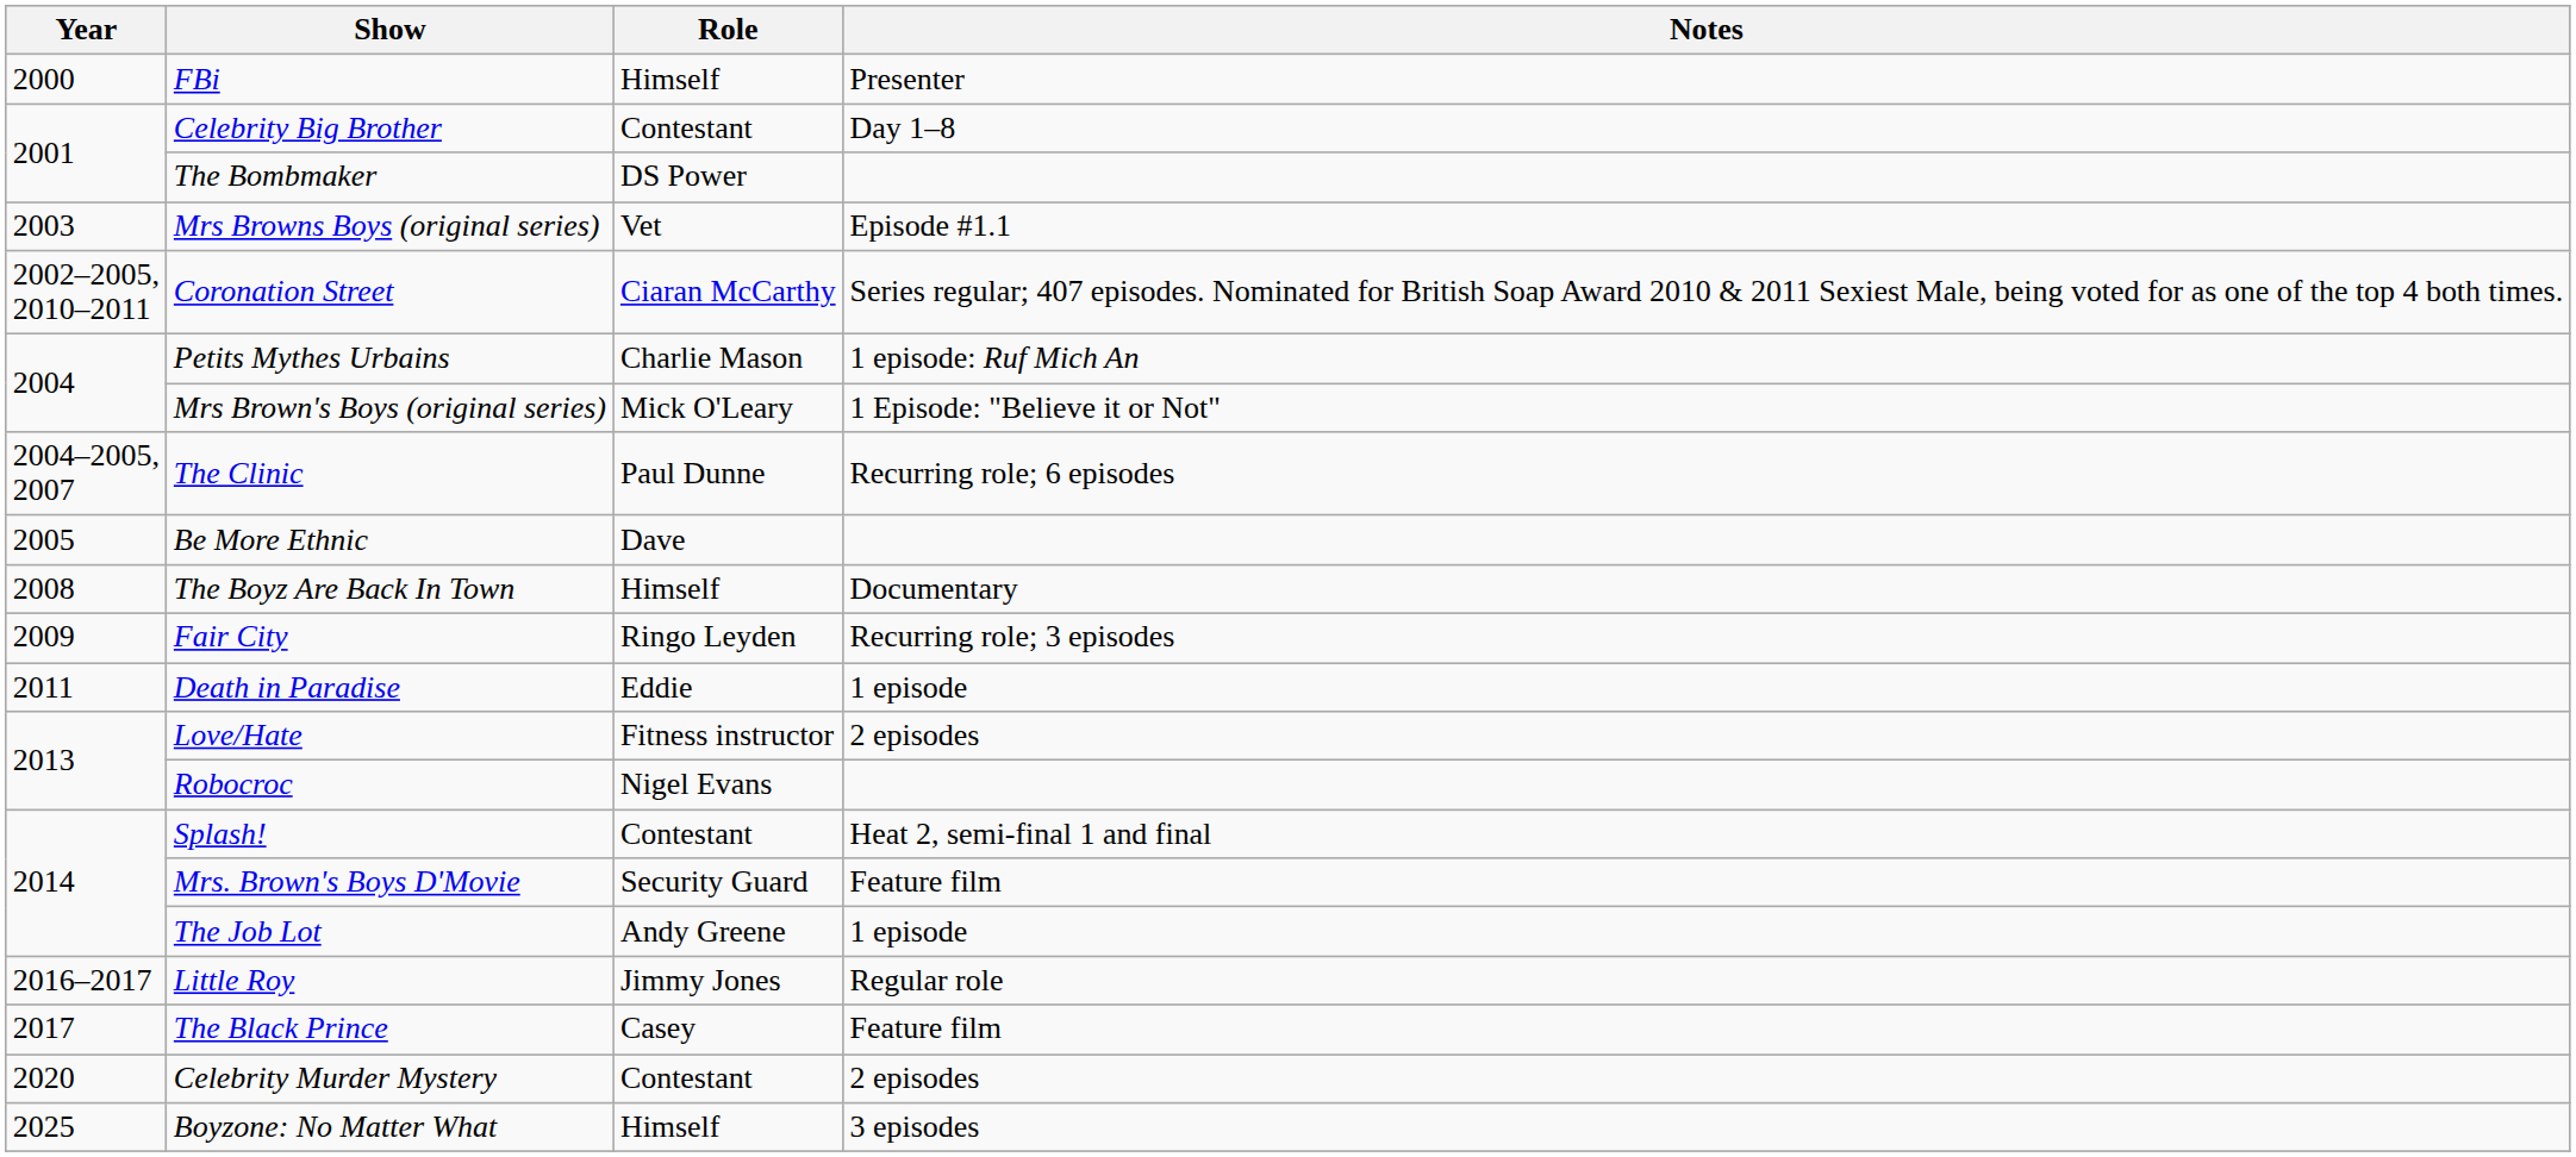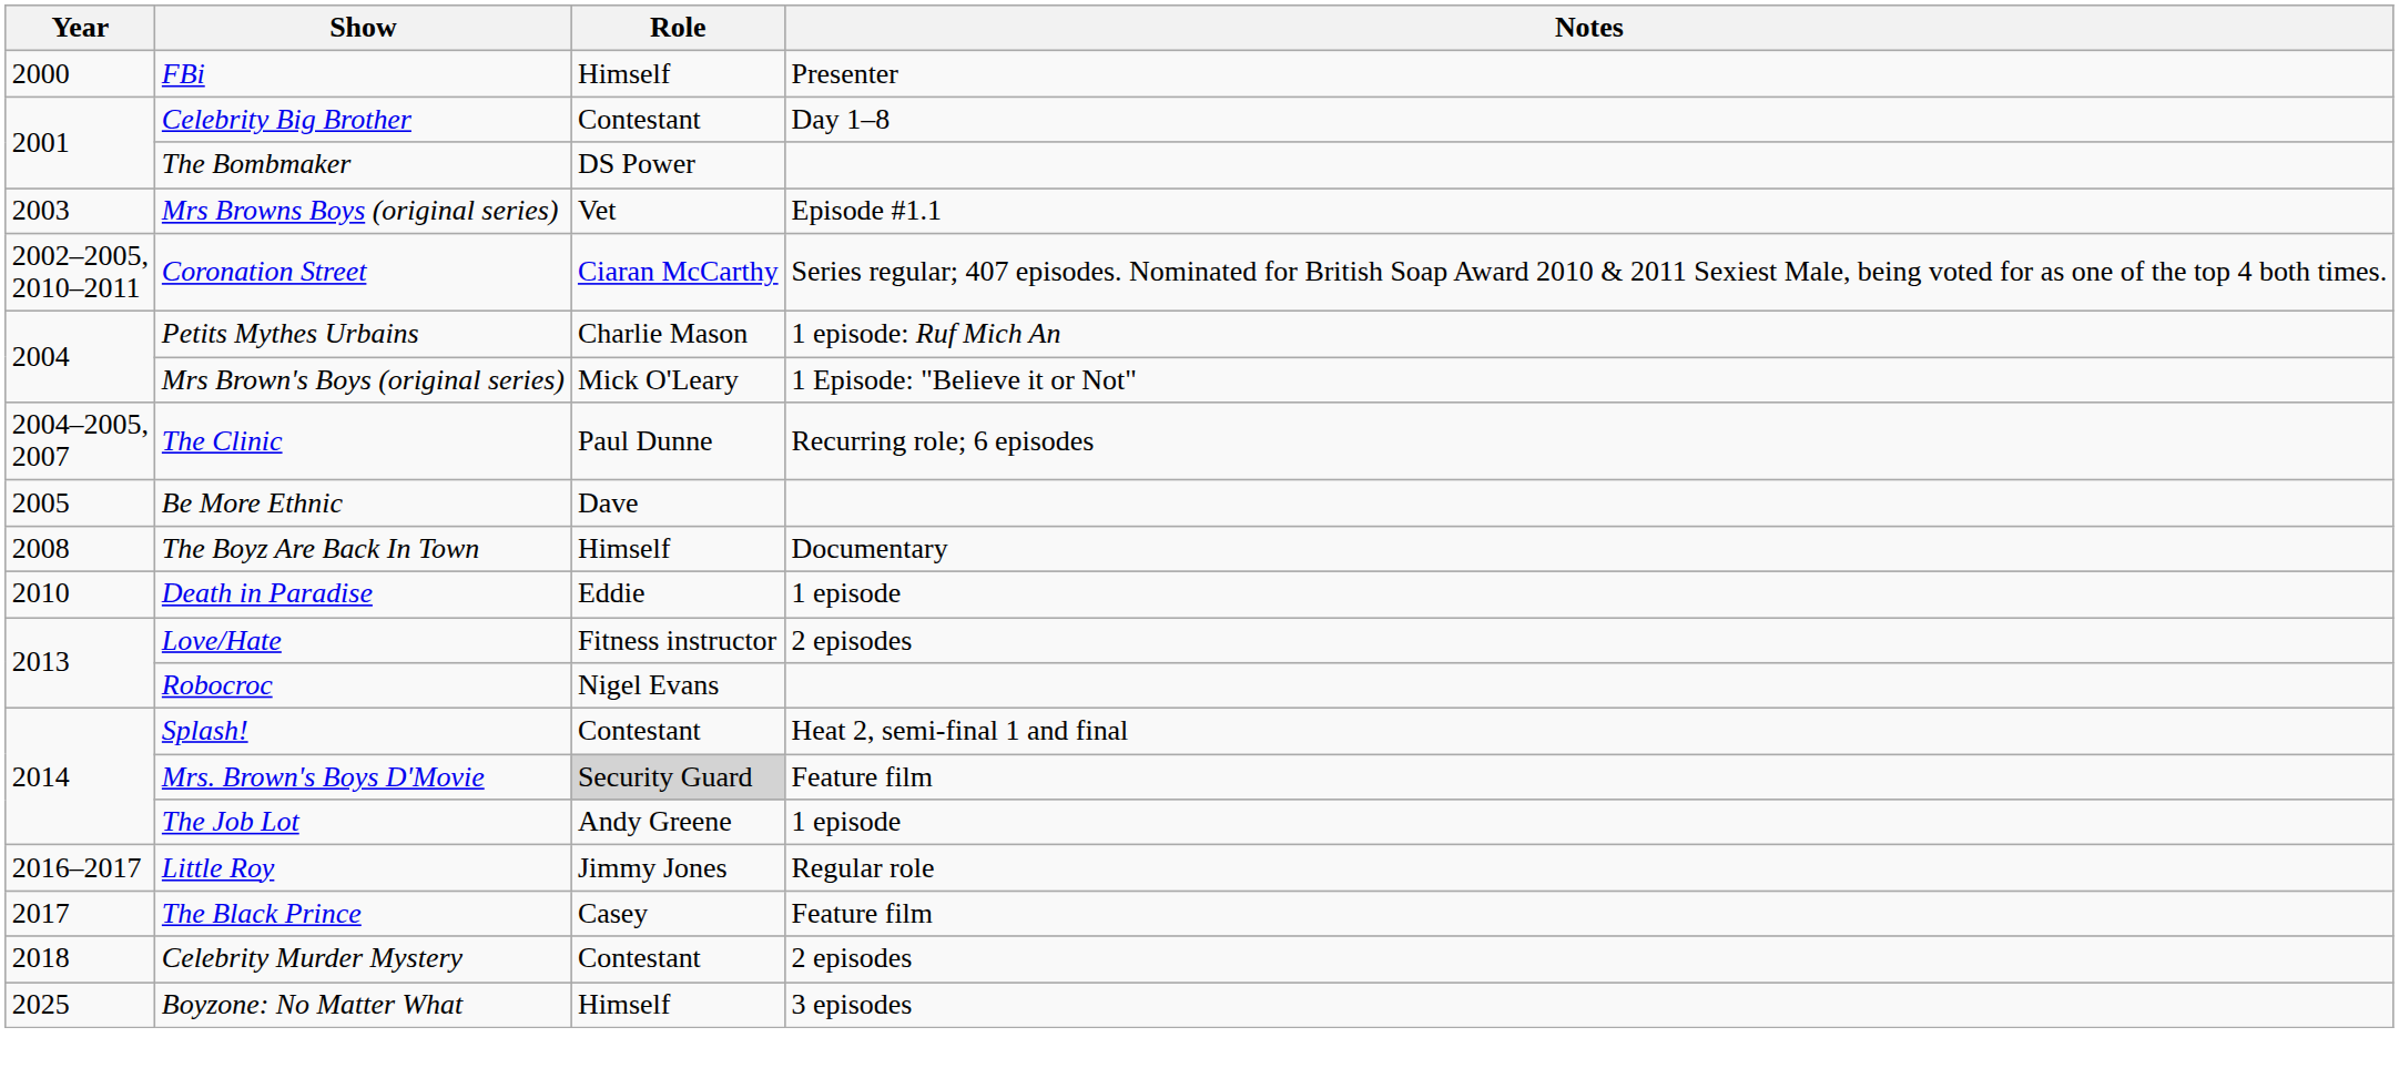 <table class="wikitable">
 <tr>
 <th>Year</th>
 <th>Show</th>
 <th>Role</th>
 <th>Notes</th>
 </tr>
 <tr>
 <td>2000</td>
 <td><em><a href='#'>FBi</a></em></td>
 <td>Himself</td>
 <td>Presenter</td>
 </tr>
 <tr>
 <td rowspan=2>2001</td>
 <td><em><a href='#'>Celebrity Big Brother</a></em></td>
 <td>Contestant</td>
 <td>Day 1–8</td>
 </tr>
 <tr>
 <td><em>The Bombmaker</em></td>
 <td>DS Power</td>
 <td></td>
 </tr>
 <tr>
 <td>2003</td>
 <td><em><a href='#'>Mrs Browns Boys</a> (original series)</em></td>
 <td>Vet</td>
 <td>Episode #1.1</td>
 </tr>
 <tr>
 <td>2002–2005,<br>2010–2011</td>
 <td><em><a href='#'>Coronation Street</a></em></td>
 <td><a href='#'>Ciaran McCarthy</a></td>
 <td>Series regular; 407 episodes. Nominated for British Soap Award 2010 & 2011 Sexiest Male, being voted for as one of the top 4 both times.</td>
 </tr>
 <tr>
 <td rowspan=2>2004</td>
 <td><em>Petits Mythes Urbains</em></td>
 <td>Charlie Mason</td>
 <td>1 episode: <em>Ruf Mich An</em></td>
 </tr>
 <tr>
 <td><em>Mrs Brown's Boys (original series)</em></td>
 <td>Mick O'Leary</td>
 <td>1 Episode: "Believe it or Not"</td>
 </tr>
 <tr>
 <td>2004–2005,<br>2007</td>
 <td><em><a href='#'>The Clinic</a></em></td>
 <td>Paul Dunne</td>
 <td>Recurring role; 6 episodes</td>
 </tr>
 <tr>
 <td>2005</td>
 <td><em>Be More Ethnic</em></td>
 <td>Dave</td>
 <td></td>
 </tr>
 <tr>
 <td>2008</td>
 <td><em>The Boyz Are Back In Town</em></td>
 <td>Himself</td>
 <td>Documentary</td>
 </tr>
 <tr>
-<td>2009</td>
-<td><em><a href='#'>Fair City</a></em></td>
-<td>Ringo Leyden</td>
-<td>Recurring role; 3 episodes</td>
-</tr>
-<tr>
-<td>2011</td>
+<td>2010</td>
 <td><em><a href='#'>Death in Paradise</a></em></td>
 <td>Eddie</td>
 <td>1 episode</td>
 </tr>
 <tr>
 <td rowspan=2>2013</td>
 <td><em><a href='#'>Love/Hate</a></em></td>
 <td>Fitness instructor</td>
 <td>2 episodes</td>
 </tr>
 <tr>
 <td><em><a href='#'>Robocroc</a></em></td>
 <td>Nigel Evans</td>
 <td></td>
 </tr>
 <tr>
 <td rowspan=3>2014</td>
 <td><em><a href='#'>Splash!</a></em></td>
 <td>Contestant</td>
 <td>Heat 2, semi-final 1 and final</td>
 </tr>
 <tr>
 <td><em><a href='#'>Mrs. Brown's Boys D'Movie</a></em></td>
-<td>Security Guard</td>
+<td style="background: lightgrey;">Security Guard</td>
 <td>Feature film</td>
 </tr>
 <tr>
 <td><em><a href='#'>The Job Lot</a></em></td>
 <td>Andy Greene</td>
 <td>1 episode</td>
 </tr>
 <tr>
 <td>2016–2017</td>
 <td><em><a href='#'>Little Roy</a></em></td>
 <td>Jimmy Jones</td>
 <td>Regular role</td>
 </tr>
 <tr>
 <td>2017</td>
 <td><em><a href='#'>The Black Prince</a></em></td>
 <td>Casey</td>
 <td>Feature film</td>
 </tr>
 <tr>
-<td>2020</td>
+<td>2018</td>
 <td><em>Celebrity Murder Mystery</em></td>
 <td>Contestant</td>
 <td>2 episodes</td>
 </tr>
 <tr>
 <td>2025</td>
 <td><em>Boyzone: No Matter What</em></td>
 <td>Himself</td>
 <td>3 episodes</td>
 </tr>
 </table>
